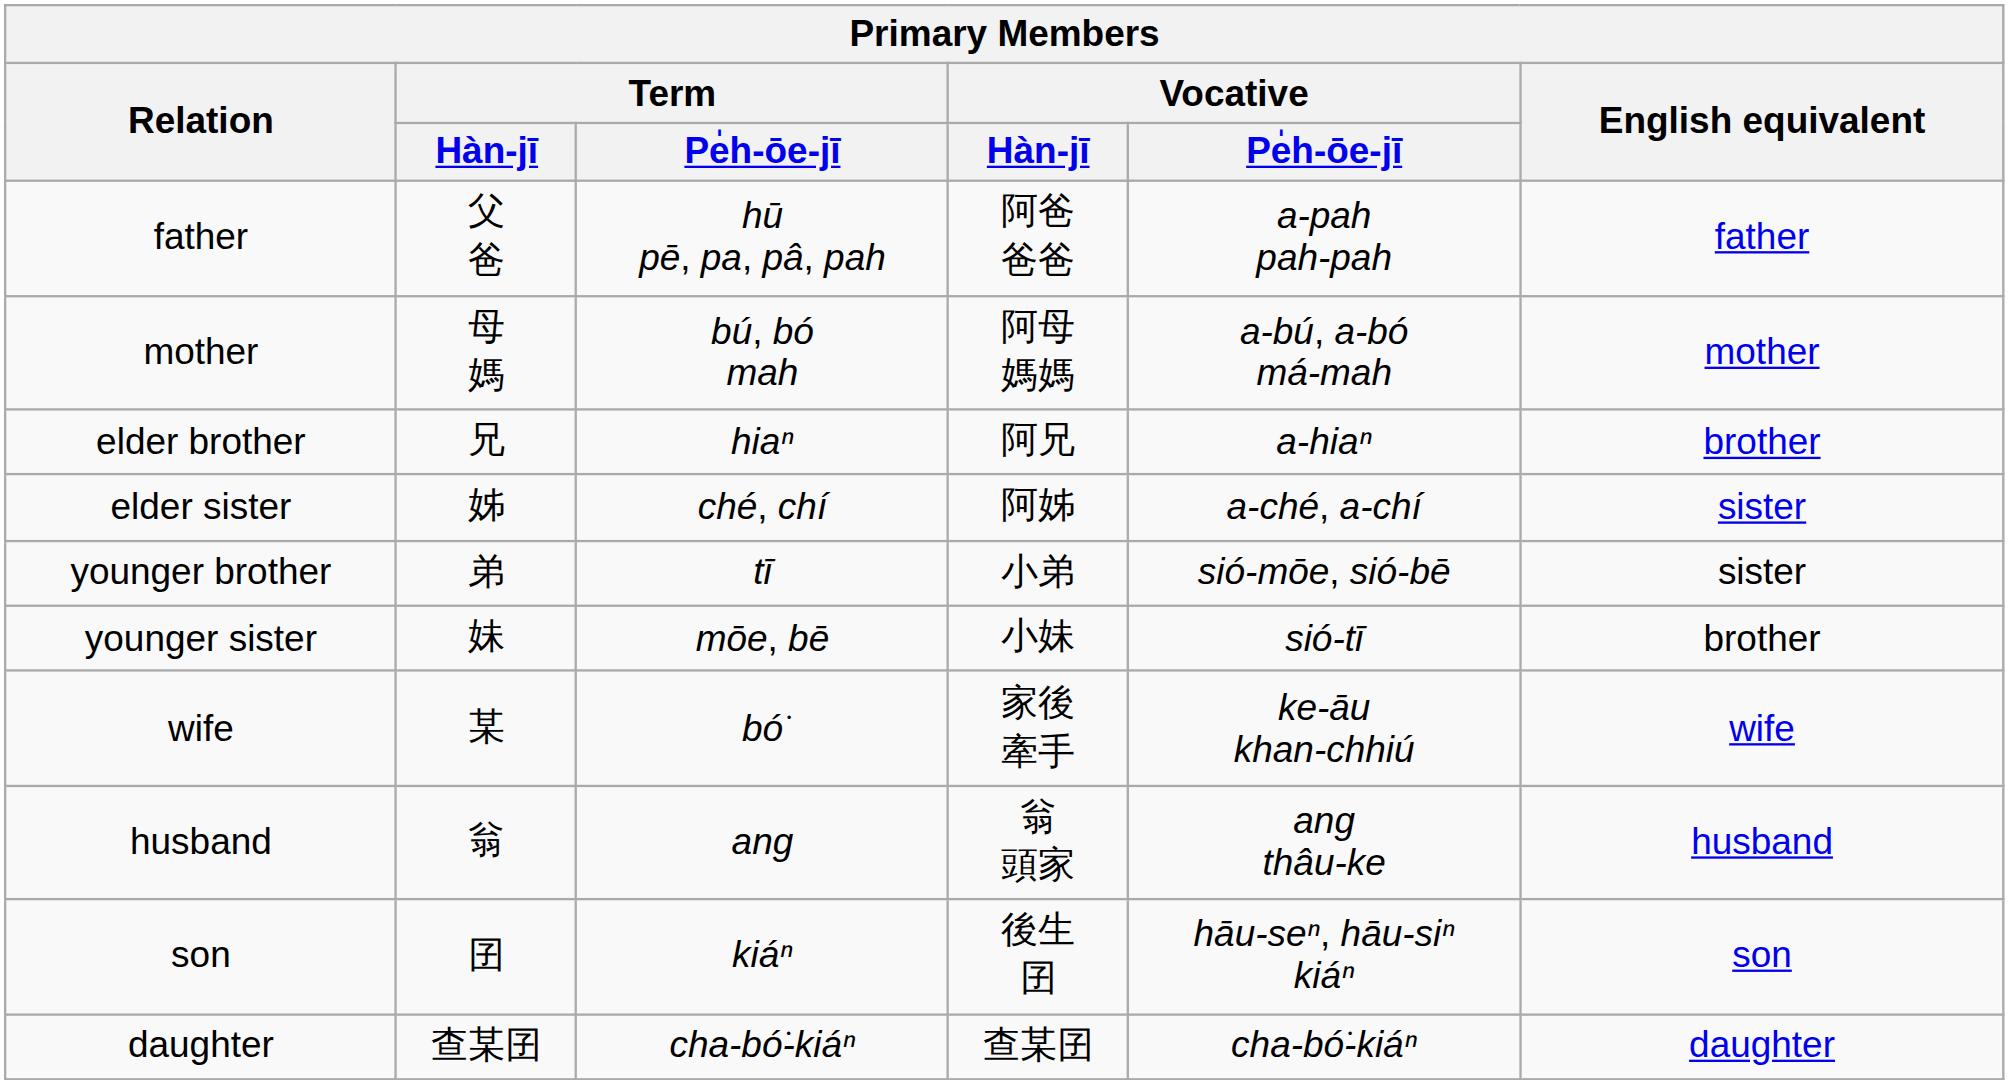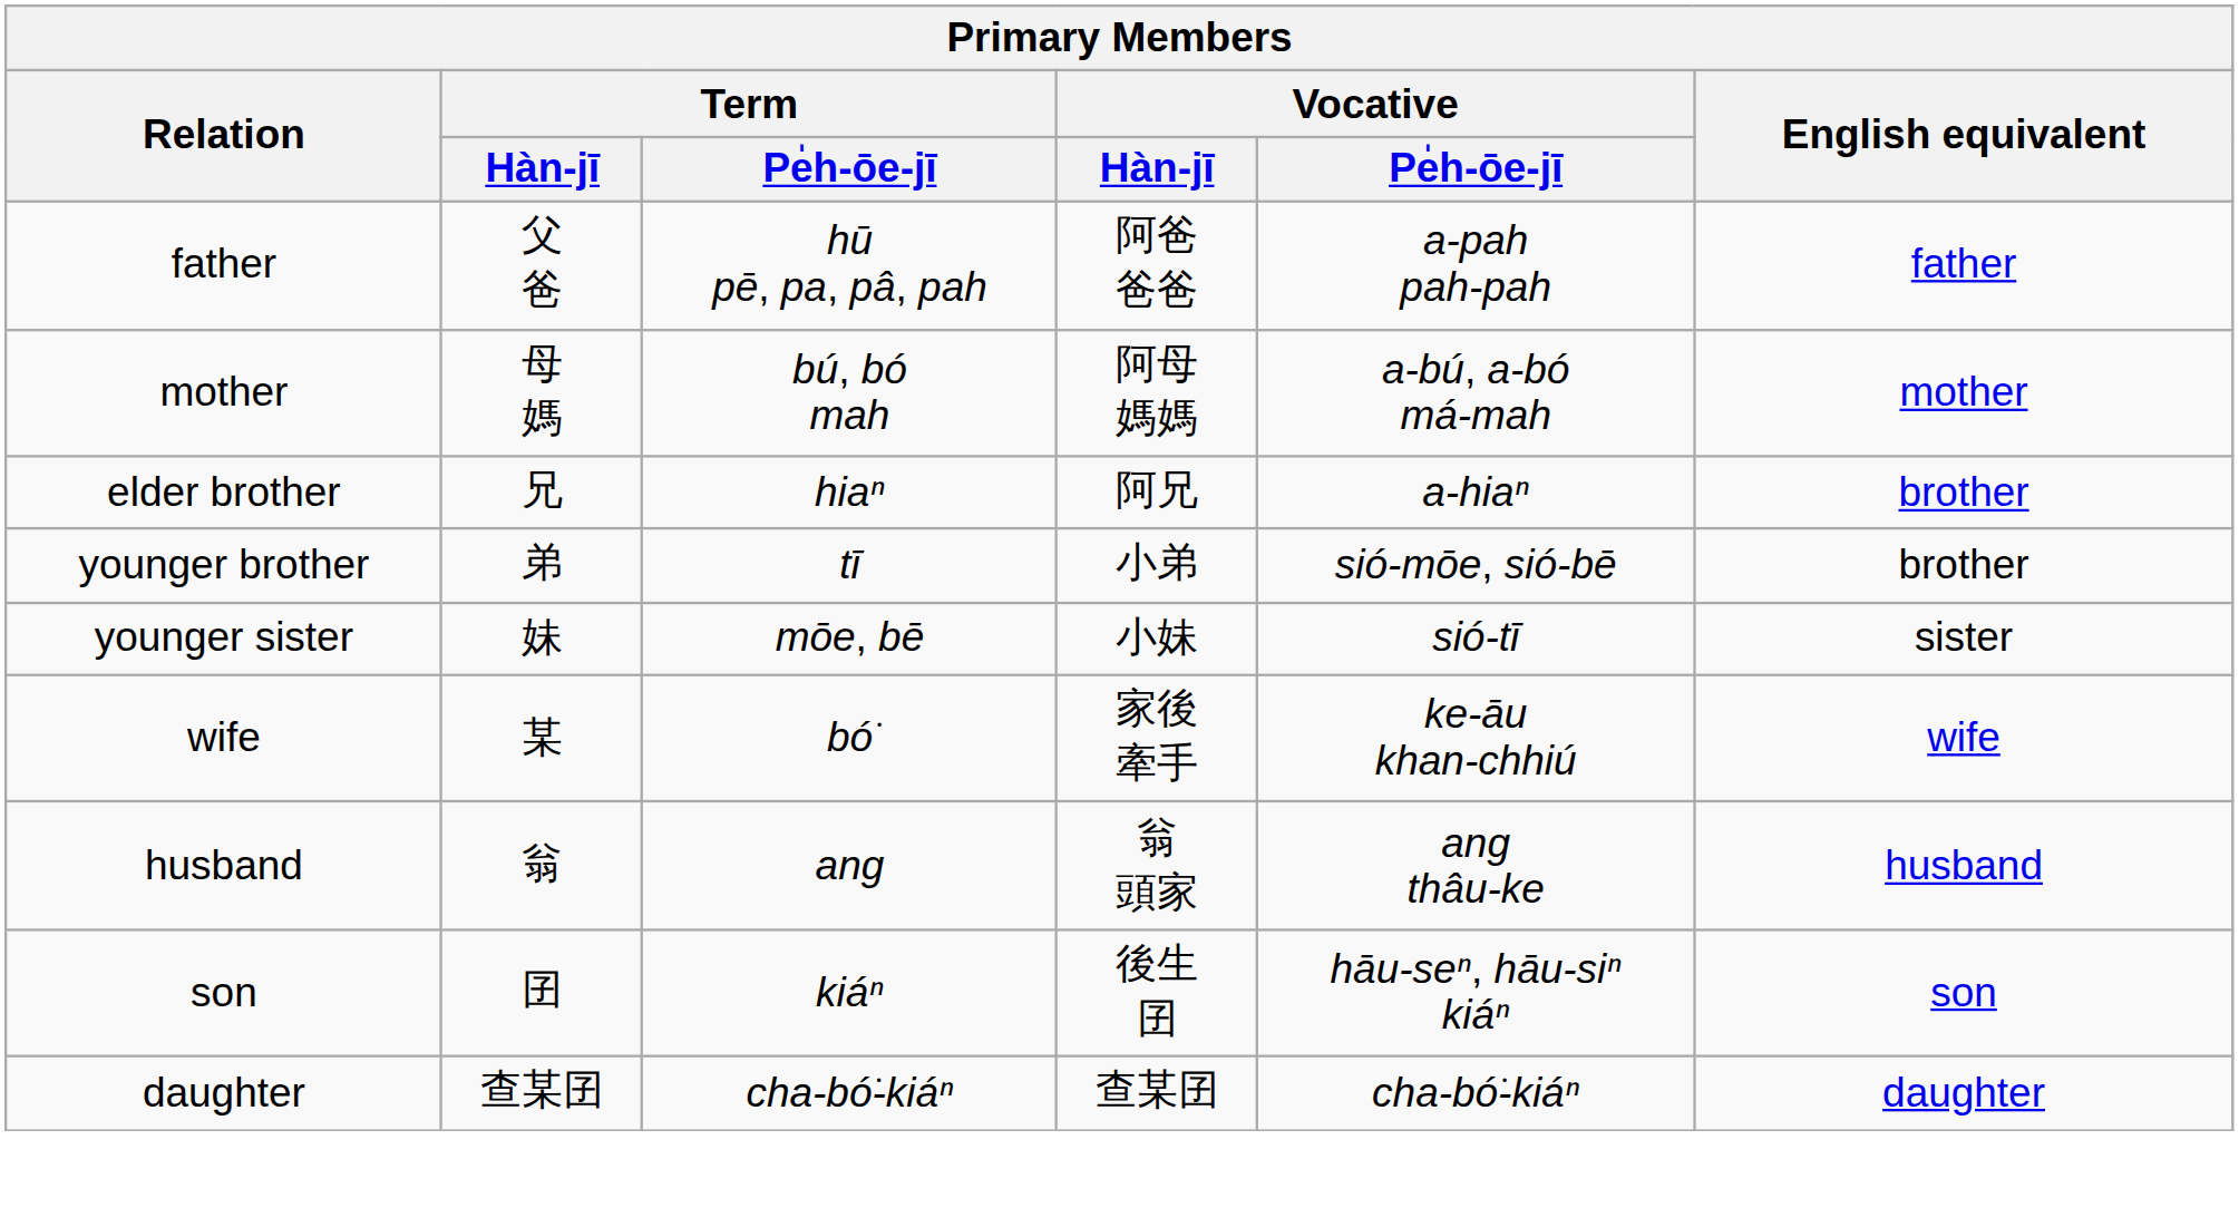 <table class="collapsible wikitable" style="width: 98%; border: #999 solid 1px; text-align: center; margin-bottom: 0;">
 <tr>
 <th colspan="6">Primary Members</th>
 </tr>
 <tr>
 <th rowspan="2">Relation</th>
 <th colspan="2">Term</th>
 <th colspan="2">Vocative</th>
 <th rowspan="2">English equivalent</th>
 </tr>
 <tr>
 <th><a href='#'>Hàn-jī</a></th>
 <th><a href='#'>Pe̍h-ōe-jī</a></th>
 <th><a href='#'>Hàn-jī</a></th>
 <th><a href='#'>Pe̍h-ōe-jī</a></th>
 </tr>
 <tr>
 <td>father</td>
 <td>父<br>爸</td>
 <td><em>hū</em><br><em>pē</em>, <em>pa</em>, <em>pâ</em>, <em>pah</em></td>
 <td>阿爸<br>爸爸</td>
 <td><em>a-pah</em><br><em>pah-pah</em></td>
 <td><a href='#'>father</a></td>
 </tr>
 <tr>
 <td>mother</td>
 <td>母<br>媽</td>
 <td><em>bú</em>, <em>bó</em><br><em>mah</em></td>
 <td>阿母<br>媽媽</td>
 <td><em>a-bú</em>, <em>a-bó</em><br><em>má-mah</em></td>
 <td><a href='#'>mother</a></td>
 </tr>
 <tr>
 <td>elder brother</td>
 <td>兄</td>
 <td><em>hiaⁿ</em></td>
 <td>阿兄</td>
 <td><em>a-hiaⁿ</em></td>
 <td><a href='#'>brother</a></td>
 </tr>
 <tr>
-<td>elder sister</td>
-<td>姊</td>
-<td><em>ché</em>, <em>chí</em></td>
-<td>阿姊</td>
-<td><em>a-ché</em>, <em>a-chí</em></td>
-<td><a href='#'>sister</a></td>
-</tr>
-<tr>
 <td>younger brother</td>
 <td>弟</td>
 <td><em>tī</em></td>
 <td>小弟</td>
 <td><em>sió-mōe</em>, <em>sió-bē</em></td>
-<td>sister</td>
+<td>brother</td>
 </tr>
 <tr>
 <td>younger sister</td>
 <td>妹</td>
 <td><em>mōe</em>, <em>bē</em></td>
 <td>小妹</td>
 <td><em>sió-tī</em></td>
-<td>brother</td>
+<td>sister</td>
 </tr>
 <tr>
 <td>wife</td>
 <td>某</td>
 <td><em>bó͘</em></td>
 <td>家後<br>牽手</td>
 <td><em>ke-āu</em><br><em>khan-chhiú</em></td>
 <td><a href='#'>wife</a></td>
 </tr>
 <tr>
 <td>husband</td>
 <td>翁</td>
 <td><em>ang</em></td>
 <td>翁<br>頭家</td>
 <td><em>ang</em><br><em>thâu-ke</em></td>
 <td><a href='#'>husband</a></td>
 </tr>
 <tr>
 <td>son</td>
 <td>囝</td>
 <td><em>kiáⁿ</em></td>
 <td>後生<br>囝</td>
 <td><em>hāu-seⁿ</em>, <em>hāu-siⁿ</em><br><em>kiáⁿ</em></td>
 <td><a href='#'>son</a></td>
 </tr>
 <tr>
 <td>daughter</td>
 <td>查某囝</td>
 <td><em>cha-bó͘-kiáⁿ</em></td>
 <td>查某囝</td>
 <td><em>cha-bó͘-kiáⁿ</em></td>
 <td><a href='#'>daughter</a></td>
 </tr>
 </table>
